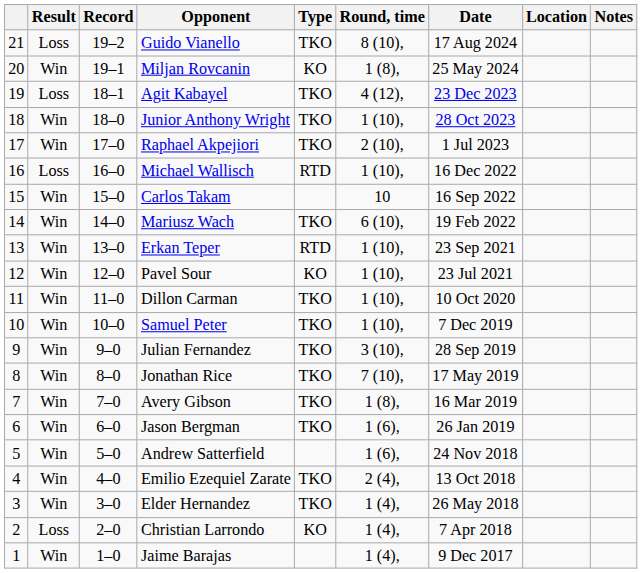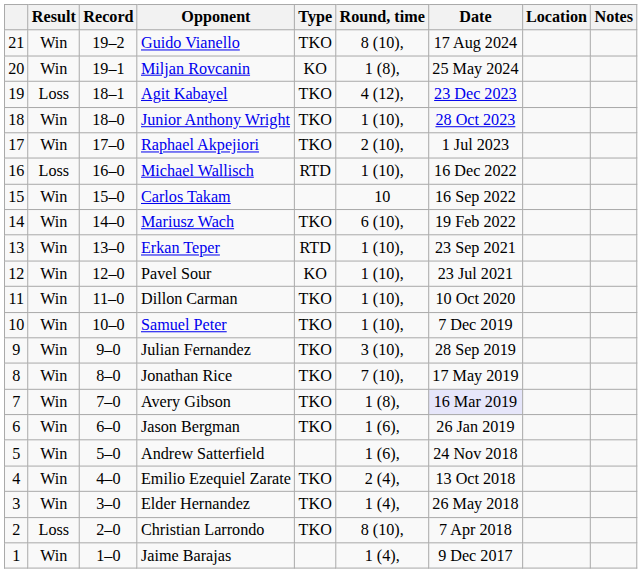 <table class="wikitable" style="text-align:center">
 <tr>
 <th></th>
 <th>Result</th>
 <th>Record</th>
 <th>Opponent</th>
 <th>Type</th>
 <th>Round, time</th>
 <th>Date</th>
 <th>Location</th>
 <th>Notes</th>
 </tr>
 <tr>
 <td>21</td>
-<td>Loss</td>
+<td>Win</td>
 <td>19–2</td>
 <td style="text-align:left;"><a href='#'>Guido Vianello</a></td>
 <td>TKO</td>
 <td>8 (10), </td>
 <td>17 Aug 2024</td>
 <td style="text-align:left;"></td>
 <td></td>
 </tr>
 <tr>
 <td>20</td>
 <td>Win</td>
 <td>19–1</td>
 <td style="text-align:left;"><a href='#'>Miljan Rovcanin</a></td>
 <td>KO</td>
 <td>1 (8), </td>
 <td>25 May 2024</td>
 <td style="text-align:left;"></td>
 <td></td>
 </tr>
 <tr>
 <td>19</td>
 <td>Loss</td>
 <td>18–1</td>
 <td align=left><a href='#'>Agit Kabayel</a></td>
 <td>TKO</td>
 <td>4 (12), </td>
 <td><a href='#'>23 Dec 2023</a></td>
 <td align=left></td>
 <td align=left></td>
 </tr>
 <tr>
 <td>18</td>
 <td>Win</td>
 <td>18–0</td>
 <td align=left><a href='#'>Junior Anthony Wright</a></td>
 <td>TKO</td>
 <td>1 (10), </td>
 <td><a href='#'>28 Oct 2023</a></td>
 <td align=left></td>
 <td style="text-align:left;"></td>
 </tr>
 <tr>
 <td>17</td>
 <td>Win</td>
 <td>17–0</td>
 <td style="text-align:left;"><a href='#'>Raphael Akpejiori</a></td>
 <td>TKO</td>
 <td>2 (10), </td>
 <td>1 Jul 2023</td>
 <td style="text-align:left;"></td>
 <td style="text-align:left;"></td>
 </tr>
 <tr>
 <td>16</td>
 <td>Loss</td>
 <td>16–0</td>
 <td style="text-align:left;"><a href='#'>Michael Wallisch</a></td>
 <td>RTD</td>
 <td>1 (10), </td>
 <td>16 Dec 2022</td>
 <td style="text-align:left;"></td>
 <td style="text-align:left;"></td>
 </tr>
 <tr>
 <td>15</td>
 <td>Win</td>
 <td>15–0</td>
 <td style="text-align:left;"><a href='#'>Carlos Takam</a></td>
 <td></td>
 <td>10</td>
 <td>16 Sep 2022</td>
 <td style="text-align:left;"></td>
 <td style="text-align:left;"></td>
 </tr>
 <tr>
 <td>14</td>
 <td>Win</td>
 <td>14–0</td>
 <td style="text-align:left;"><a href='#'>Mariusz Wach</a></td>
 <td>TKO</td>
 <td>6 (10), </td>
 <td>19 Feb 2022</td>
 <td style="text-align:left;"></td>
 <td style="text-align:left;"></td>
 </tr>
 <tr>
 <td>13</td>
 <td>Win</td>
 <td>13–0</td>
 <td style="text-align:left;"><a href='#'>Erkan Teper</a></td>
 <td>RTD</td>
 <td>1 (10), </td>
 <td>23 Sep 2021</td>
 <td style="text-align:left;"></td>
 <td style="text-align:left;"></td>
 </tr>
 <tr>
 <td>12</td>
 <td>Win</td>
 <td>12–0</td>
 <td align=left>Pavel Sour</td>
 <td>KO</td>
 <td>1 (10), </td>
 <td>23 Jul 2021</td>
 <td style="text-align:left;"></td>
 <td style="text-align:left;"></td>
 </tr>
 <tr>
 <td>11</td>
 <td>Win</td>
 <td>11–0</td>
 <td align=left>Dillon Carman</td>
 <td>TKO</td>
 <td>1 (10), </td>
 <td>10 Oct 2020</td>
 <td style="text-align:left;"></td>
 <td style="text-align:left;"></td>
 </tr>
 <tr>
 <td>10</td>
 <td>Win</td>
 <td>10–0</td>
 <td align=left><a href='#'>Samuel Peter</a></td>
 <td>TKO</td>
 <td>1 (10), </td>
 <td>7 Dec 2019</td>
 <td style="text-align:left;"></td>
 <td style="text-align:left;"></td>
 </tr>
 <tr>
 <td>9</td>
 <td>Win</td>
 <td>9–0</td>
 <td align=left>Julian Fernandez</td>
 <td>TKO</td>
 <td>3 (10), </td>
 <td>28 Sep 2019</td>
 <td style="text-align:left;"></td>
 <td style="text-align:left;"></td>
 </tr>
 <tr>
 <td>8</td>
 <td>Win</td>
 <td>8–0</td>
 <td align=left>Jonathan Rice</td>
 <td>TKO</td>
 <td>7 (10), </td>
 <td>17 May 2019</td>
 <td style="text-align:left;"></td>
 <td style="text-align:left;"></td>
 </tr>
 <tr>
 <td>7</td>
 <td>Win</td>
 <td>7–0</td>
 <td align=left>Avery Gibson</td>
 <td>TKO</td>
 <td>1 (8), </td>
-<td>16 Mar 2019</td>
+<td style="background: lavender;">16 Mar 2019</td>
 <td style="text-align:left;"></td>
 <td></td>
 </tr>
 <tr>
 <td>6</td>
 <td>Win</td>
 <td>6–0</td>
 <td align=left>Jason Bergman</td>
 <td>TKO</td>
 <td>1 (6), </td>
 <td>26 Jan 2019</td>
 <td style="text-align:left;"></td>
 <td></td>
 </tr>
 <tr>
 <td>5</td>
 <td>Win</td>
 <td>5–0</td>
 <td align=left>Andrew Satterfield</td>
 <td></td>
 <td>1 (6), </td>
 <td>24 Nov 2018</td>
 <td style="text-align:left;"></td>
 <td></td>
 </tr>
 <tr>
 <td>4</td>
 <td>Win</td>
 <td>4–0</td>
 <td align=left>Emilio Ezequiel Zarate</td>
 <td>TKO</td>
 <td>2 (4), </td>
 <td>13 Oct 2018</td>
 <td style="text-align:left;"></td>
 <td></td>
 </tr>
 <tr>
 <td>3</td>
 <td>Win</td>
 <td>3–0</td>
 <td align=left>Elder Hernandez</td>
 <td>TKO</td>
 <td>1 (4), </td>
 <td>26 May 2018</td>
 <td style="text-align:left;"></td>
 <td></td>
 </tr>
 <tr>
 <td>2</td>
 <td>Loss</td>
 <td>2–0</td>
 <td align=left>Christian Larrondo</td>
-<td>KO</td>
-<td>1 (4), </td>
+<td>TKO</td>
+<td>8 (10), </td>
 <td>7 Apr 2018</td>
 <td style="text-align:left;"></td>
 <td></td>
 </tr>
 <tr>
 <td>1</td>
 <td>Win</td>
 <td>1–0</td>
 <td align=left>Jaime Barajas</td>
 <td></td>
 <td>1 (4), </td>
 <td>9 Dec 2017</td>
 <td style="text-align:left;"></td>
 <td></td>
 </tr>
 </table>
